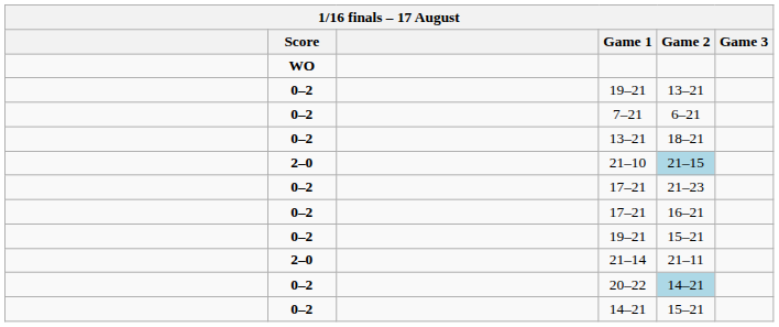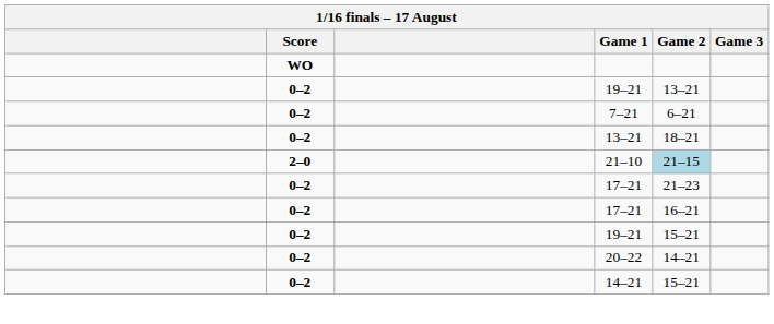 <table class="wikitable" style="text-align: center; font-size:90% ">
 <tr>
 <th colspan=6>1/16 finals – 17 August</th>
 </tr>
 <tr>
 <th align="right" width="250"></th>
 <th width="60">Score</th>
 <th align="left" width="250"></th>
 <th width="50">Game 1</th>
 <th width="50">Game 2</th>
 <th width="50">Game 3</th>
 </tr>
 <tr>
 <td align=left><strong></strong></td>
 <td align=center><strong>WO</strong></td>
 <td align=left></td>
 <td></td>
 <td></td>
 <td></td>
 </tr>
 <tr>
 <td align=left></td>
 <td align=center><strong>0–2</strong></td>
 <td align=left><strong></strong></td>
 <td>19–21</td>
 <td>13–21</td>
 <td></td>
 </tr>
 <tr>
 <td align=left></td>
 <td align=center><strong>0–2</strong></td>
 <td align=left><strong></strong></td>
 <td>7–21</td>
 <td>6–21</td>
 <td></td>
 </tr>
 <tr>
 <td align=left></td>
 <td align=center><strong>0–2</strong></td>
 <td align=left><strong></strong></td>
 <td>13–21</td>
 <td>18–21</td>
 <td></td>
 </tr>
 <tr>
 <td align=left><strong></strong></td>
 <td align=center><strong>2–0</strong></td>
 <td align=left></td>
 <td>21–10</td>
 <td style="background: lightblue;">21–15</td>
 <td></td>
 </tr>
 <tr>
 <td align=left></td>
 <td align=center><strong>0–2</strong></td>
 <td align=left><strong></strong></td>
 <td>17–21</td>
 <td>21–23</td>
 <td></td>
 </tr>
 <tr>
 <td align=left></td>
 <td align=center><strong>0–2</strong></td>
 <td align=left><strong></strong></td>
 <td>17–21</td>
 <td>16–21</td>
 <td></td>
 </tr>
 <tr>
 <td align=left></td>
 <td align=center><strong>0–2</strong></td>
 <td align=left><strong></strong></td>
 <td>19–21</td>
 <td>15–21</td>
 <td></td>
 </tr>
 <tr>
-<td align=left><strong></strong></td>
-<td align=center><strong>2–0</strong></td>
-<td align=left></td>
-<td>21–14</td>
-<td>21–11</td>
-<td></td>
-</tr>
-<tr>
 <td align=left></td>
 <td align=center><strong>0–2</strong></td>
 <td align=left><strong></strong></td>
 <td>20–22</td>
-<td style="background: lightblue;">14–21</td>
+<td>14–21</td>
 <td></td>
 </tr>
 <tr>
 <td align=left></td>
 <td align=center><strong>0–2</strong></td>
 <td align=left><strong></strong></td>
 <td>14–21</td>
 <td>15–21</td>
 <td></td>
 </tr>
 </table>
